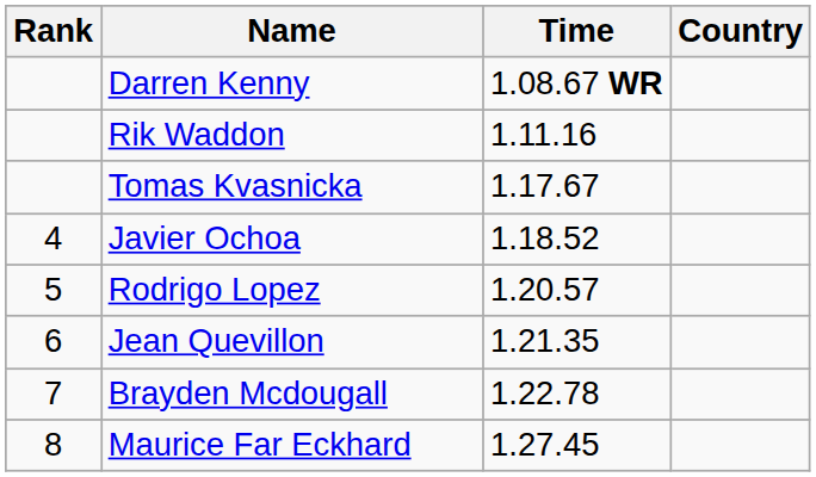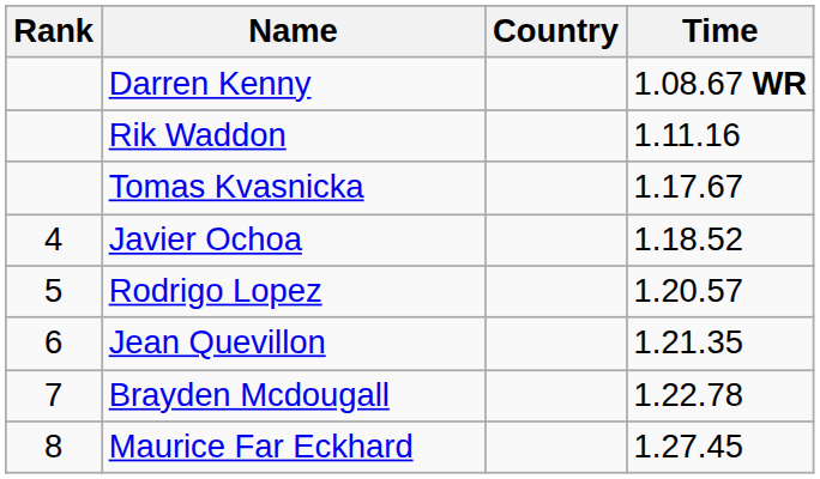 <table class="wikitable sortable">
 <tr>
 <th width=20>Rank</th>
 <th width=180>Name</th>
+<th>Country</th>
 <th>Time</th>
-<th>Country</th>
 </tr>
 <tr>
 <td align=center></td>
 <td><a href='#'>Darren Kenny</a></td>
+<td></td>
 <td>1.08.67 <strong>WR</strong></td>
-<td></td>
 </tr>
 <tr>
 <td align=center></td>
 <td><a href='#'>Rik Waddon</a></td>
+<td></td>
 <td>1.11.16</td>
-<td></td>
 </tr>
 <tr>
 <td align=center></td>
 <td><a href='#'>Tomas Kvasnicka</a></td>
+<td></td>
 <td>1.17.67</td>
-<td></td>
 </tr>
 <tr>
 <td align=center>4</td>
 <td><a href='#'>Javier Ochoa</a></td>
+<td></td>
 <td>1.18.52</td>
-<td></td>
 </tr>
 <tr>
 <td align=center>5</td>
 <td><a href='#'>Rodrigo Lopez</a></td>
+<td></td>
 <td>1.20.57</td>
-<td></td>
 </tr>
 <tr>
 <td align=center>6</td>
 <td><a href='#'>Jean Quevillon</a></td>
+<td></td>
 <td>1.21.35</td>
-<td></td>
 </tr>
 <tr>
 <td align=center>7</td>
 <td><a href='#'>Brayden Mcdougall</a></td>
+<td></td>
 <td>1.22.78</td>
-<td></td>
 </tr>
 <tr>
 <td align=center>8</td>
 <td><a href='#'>Maurice Far Eckhard</a></td>
+<td></td>
 <td>1.27.45</td>
-<td></td>
 </tr>
 </table>
